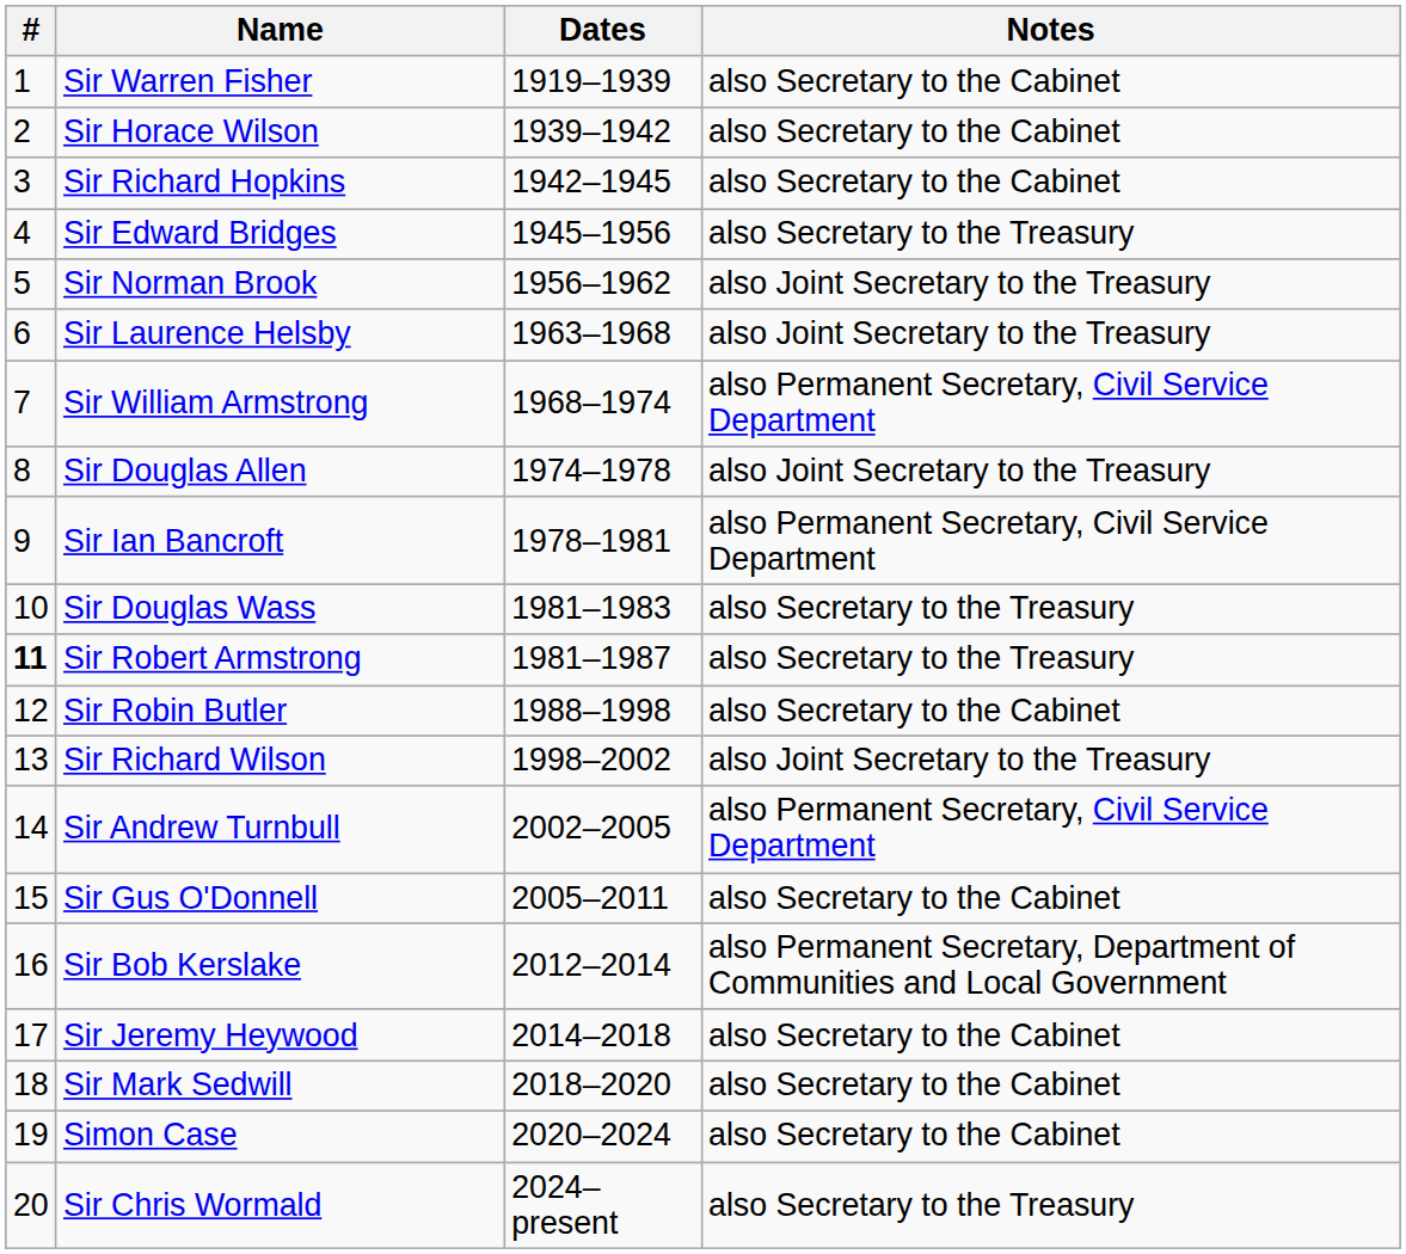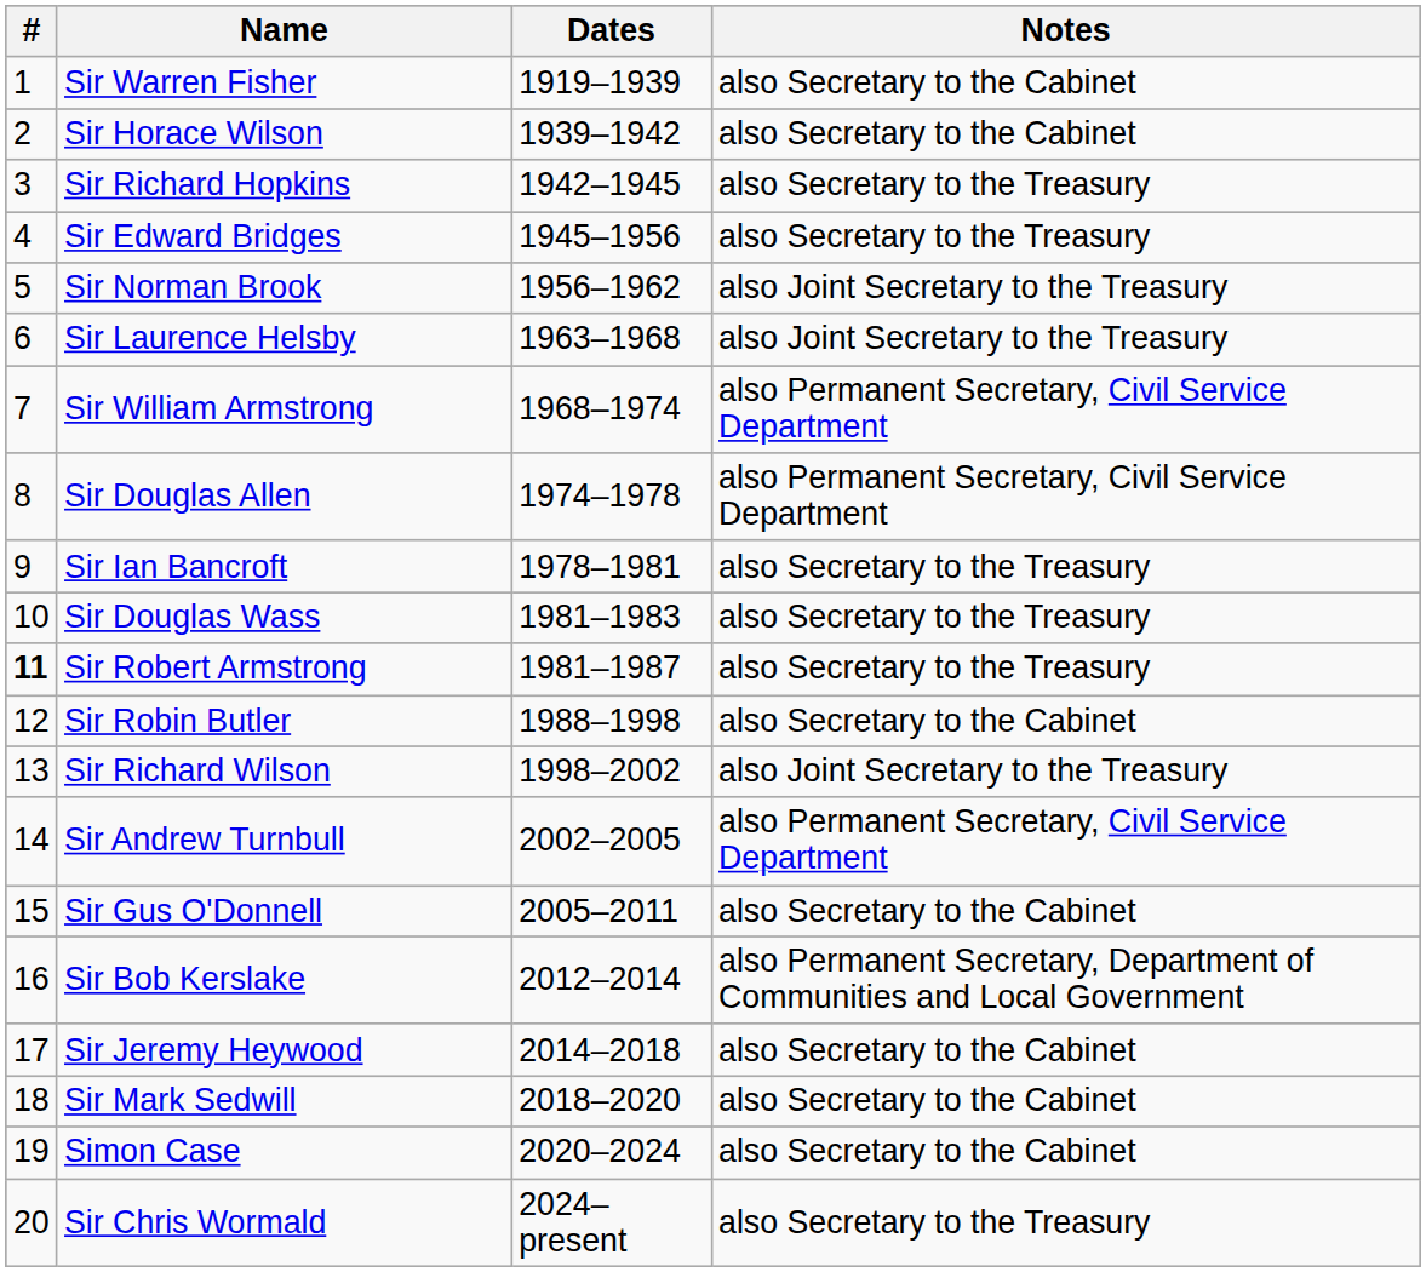 <table class="wikitable" style="width: 700px;">
 <tr>
 <th>#</th>
 <th style="width: 250px;">Name</th>
 <th style="width: 100px;">Dates</th>
 <th style="width: 400px;">Notes</th>
 </tr>
 <tr>
 <td>1</td>
 <td><a href='#'>Sir Warren Fisher</a></td>
 <td>1919–1939</td>
 <td>also Secretary to the Cabinet</td>
 </tr>
 <tr>
 <td>2</td>
 <td><a href='#'>Sir Horace Wilson</a></td>
 <td>1939–1942</td>
 <td>also Secretary to the Cabinet</td>
 </tr>
 <tr>
 <td>3</td>
 <td><a href='#'>Sir Richard Hopkins</a></td>
 <td>1942–1945</td>
-<td>also Secretary to the Cabinet</td>
+<td>also Secretary to the Treasury</td>
 </tr>
 <tr>
 <td>4</td>
 <td><a href='#'>Sir Edward Bridges</a></td>
 <td>1945–1956</td>
 <td>also Secretary to the Treasury</td>
 </tr>
 <tr>
 <td>5</td>
 <td><a href='#'>Sir Norman Brook</a></td>
 <td>1956–1962</td>
 <td>also Joint Secretary to the Treasury</td>
 </tr>
 <tr>
 <td>6</td>
 <td><a href='#'>Sir Laurence Helsby</a></td>
 <td>1963–1968</td>
 <td>also Joint Secretary to the Treasury</td>
 </tr>
 <tr>
 <td>7</td>
 <td><a href='#'>Sir William Armstrong</a></td>
 <td>1968–1974</td>
 <td>also Permanent Secretary, <a href='#'>Civil Service Department</a></td>
 </tr>
 <tr>
 <td>8</td>
 <td><a href='#'>Sir Douglas Allen</a></td>
 <td>1974–1978</td>
-<td>also Joint Secretary to the Treasury</td>
+<td>also Permanent Secretary, Civil Service Department</td>
 </tr>
 <tr>
 <td>9</td>
 <td><a href='#'>Sir Ian Bancroft</a></td>
 <td>1978–1981</td>
-<td>also Permanent Secretary, Civil Service Department</td>
+<td>also Secretary to the Treasury</td>
 </tr>
 <tr>
 <td>10</td>
 <td><a href='#'>Sir Douglas Wass</a></td>
 <td>1981–1983</td>
 <td>also Secretary to the Treasury</td>
 </tr>
 <tr>
 <td><strong>11</strong></td>
 <td><a href='#'>Sir Robert Armstrong</a></td>
 <td>1981–1987</td>
 <td>also Secretary to the Treasury</td>
 </tr>
 <tr>
 <td>12</td>
 <td><a href='#'>Sir Robin Butler</a></td>
 <td>1988–1998</td>
 <td>also Secretary to the Cabinet</td>
 </tr>
 <tr>
 <td>13</td>
 <td><a href='#'>Sir Richard Wilson</a></td>
 <td>1998–2002</td>
 <td>also Joint Secretary to the Treasury</td>
 </tr>
 <tr>
 <td>14</td>
 <td><a href='#'>Sir Andrew Turnbull</a></td>
 <td>2002–2005</td>
 <td>also Permanent Secretary, <a href='#'>Civil Service Department</a></td>
 </tr>
 <tr>
 <td>15</td>
 <td><a href='#'>Sir Gus O'Donnell</a></td>
 <td>2005–2011</td>
 <td>also Secretary to the Cabinet</td>
 </tr>
 <tr>
 <td>16</td>
 <td><a href='#'>Sir Bob Kerslake</a></td>
 <td>2012–2014</td>
 <td>also Permanent Secretary, Department of Communities and Local Government</td>
 </tr>
 <tr>
 <td>17</td>
 <td><a href='#'>Sir Jeremy Heywood</a></td>
 <td>2014–2018</td>
 <td>also Secretary to the Cabinet</td>
 </tr>
 <tr>
 <td>18</td>
 <td><a href='#'>Sir Mark Sedwill</a></td>
 <td>2018–2020</td>
 <td>also Secretary to the Cabinet</td>
 </tr>
 <tr>
 <td>19</td>
 <td><a href='#'>Simon Case</a></td>
 <td>2020–2024</td>
 <td>also Secretary to the Cabinet</td>
 </tr>
 <tr>
 <td>20</td>
 <td><a href='#'>Sir Chris Wormald</a></td>
 <td>2024–present</td>
 <td>also Secretary to the Treasury</td>
 </tr>
 </table>
